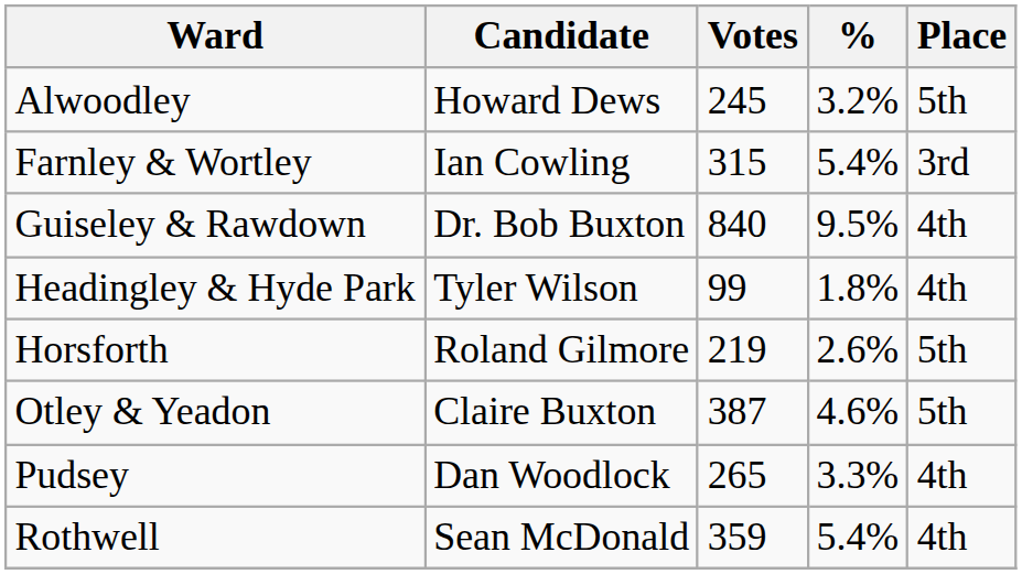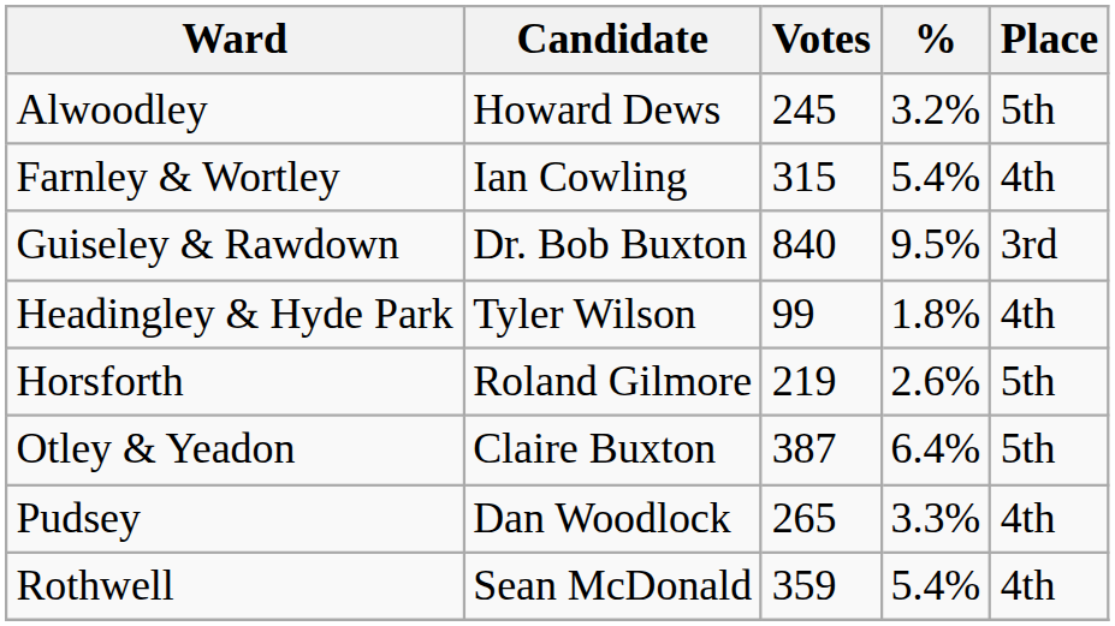 <table class="wikitable">
 <tr>
 <th>Ward</th>
 <th>Candidate</th>
 <th>Votes</th>
 <th>%</th>
 <th>Place</th>
 </tr>
 <tr>
 <td>Alwoodley</td>
 <td>Howard Dews</td>
 <td>245</td>
 <td>3.2%</td>
 <td>5th</td>
 </tr>
 <tr>
 <td>Farnley & Wortley</td>
 <td>Ian Cowling</td>
 <td>315</td>
 <td>5.4%</td>
-<td>3rd</td>
+<td>4th</td>
 </tr>
 <tr>
 <td>Guiseley & Rawdown</td>
 <td>Dr. Bob Buxton</td>
 <td>840</td>
 <td>9.5%</td>
-<td>4th</td>
+<td>3rd</td>
 </tr>
 <tr>
 <td>Headingley & Hyde Park</td>
 <td>Tyler Wilson</td>
 <td>99</td>
 <td>1.8%</td>
 <td>4th</td>
 </tr>
 <tr>
 <td>Horsforth</td>
 <td>Roland Gilmore</td>
 <td>219</td>
 <td>2.6%</td>
 <td>5th</td>
 </tr>
 <tr>
 <td>Otley & Yeadon</td>
 <td>Claire Buxton</td>
 <td>387</td>
-<td>4.6%</td>
+<td>6.4%</td>
 <td>5th</td>
 </tr>
 <tr>
 <td>Pudsey</td>
 <td>Dan Woodlock</td>
 <td>265</td>
 <td>3.3%</td>
 <td>4th</td>
 </tr>
 <tr>
 <td>Rothwell</td>
 <td>Sean McDonald</td>
 <td>359</td>
 <td>5.4%</td>
 <td>4th</td>
 </tr>
 <tr>
 </tr>
 </table>
